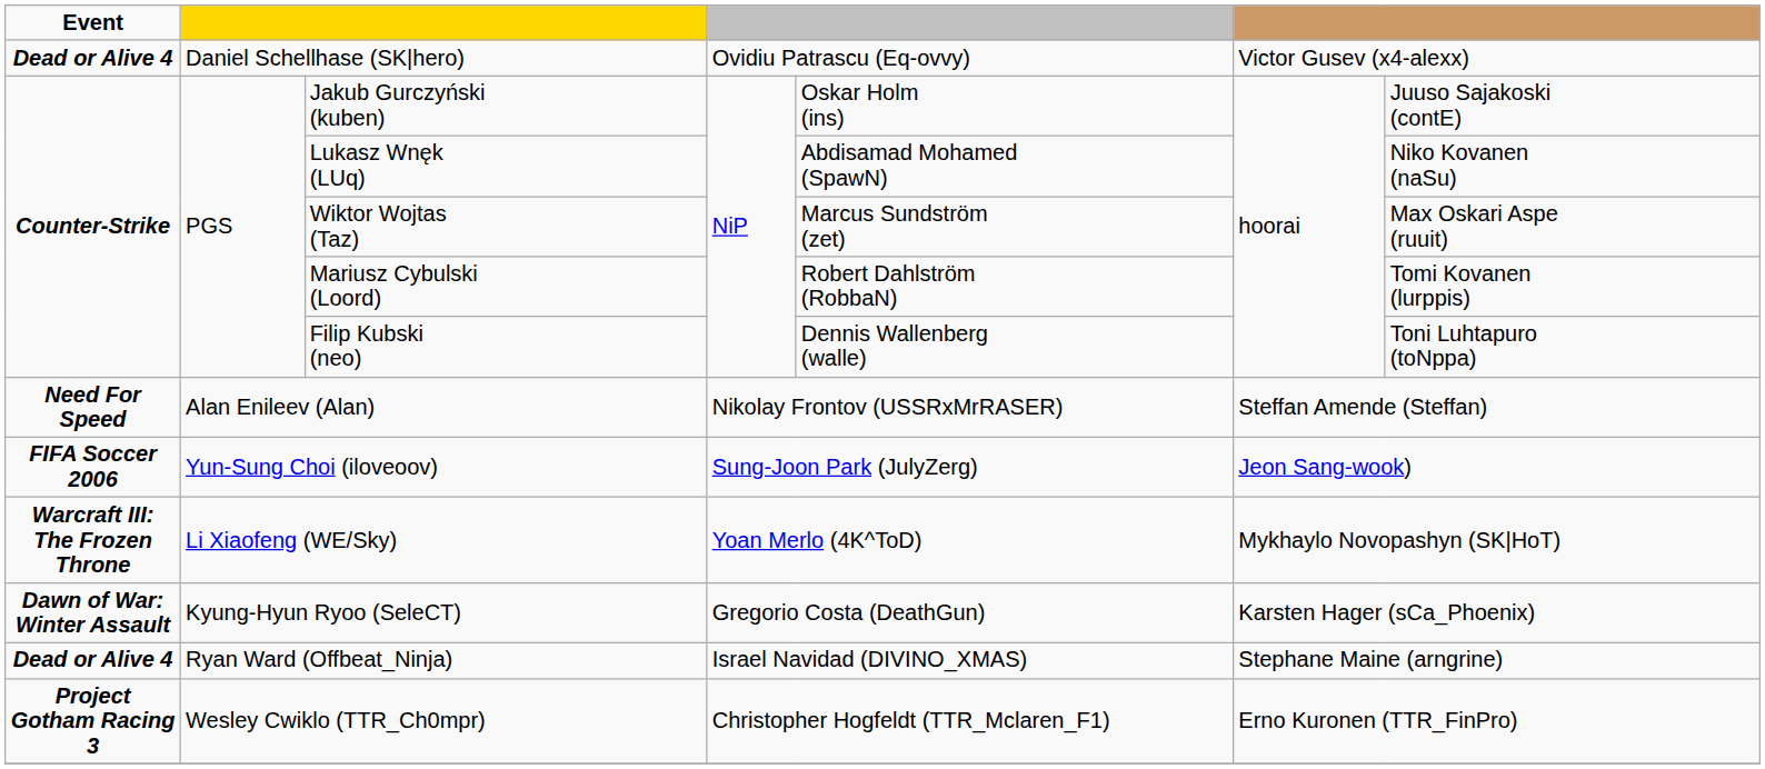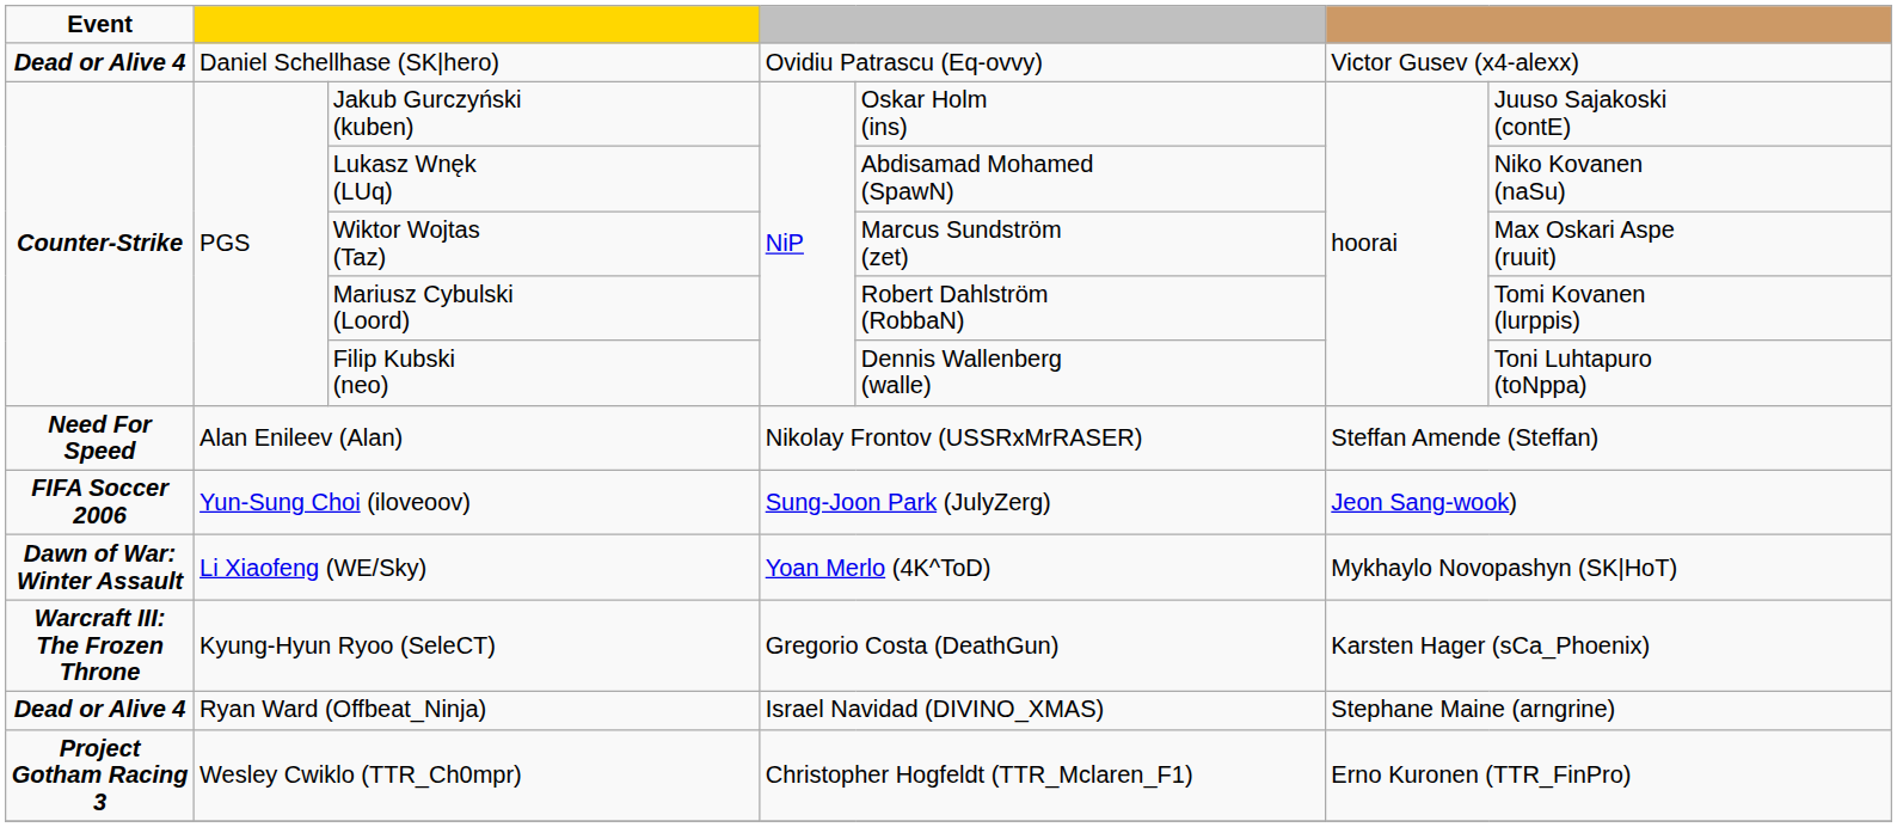 <table class="wikitable" width=100%>
 <tr>
 <td style="text-align:center"  width=10%><strong>Event</strong></td>
 <td colspan="2" style="text-align:center" bgcolor="gold" width=30%></td>
 <td colspan="2" style="text-align:center" bgcolor="silver" width=30%></td>
 <td colspan="2" style="text-align:center" bgcolor="CC9966" width=30%></td>
 </tr>
 <tr>
 <td style="text-align:center"><strong><em>Dead or Alive 4</em></strong></td>
 <td colspan="2"> Daniel Schellhase (SK|hero)</td>
 <td colspan="2"> Ovidiu Patrascu (Eq-ovvy)</td>
 <td colspan="2"> Victor Gusev (x4-alexx)</td>
 </tr>
 <tr>
 <td rowspan="5" align=center><strong><em>Counter-Strike</em></strong></td>
 <td rowspan="5">PGS<br></td>
 <td>Jakub Gurczyński<br>(kuben)</td>
 <td rowspan="5"><a href='#'>NiP</a><br></td>
 <td>Oskar Holm<br>(ins)</td>
 <td rowspan="5">hoorai<br></td>
 <td>Juuso Sajakoski<br>(contE)</td>
 </tr>
 <tr>
 <td>Lukasz Wnęk<br>(LUq)</td>
 <td>Abdisamad Mohamed<br>(SpawN)</td>
 <td>Niko Kovanen<br>(naSu)</td>
 </tr>
 <tr>
 <td>Wiktor Wojtas<br>(Taz)</td>
 <td>Marcus Sundström<br>(zet)</td>
 <td>Max Oskari Aspe<br>(ruuit)</td>
 </tr>
 <tr>
 <td>Mariusz Cybulski <br>(Loord)</td>
 <td>Robert Dahlström<br>(RobbaN)</td>
 <td>Tomi Kovanen<br>(lurppis)</td>
 </tr>
 <tr>
 <td>Filip Kubski<br>(neo)</td>
 <td>Dennis Wallenberg<br>(walle)</td>
 <td>Toni Luhtapuro<br>(toNppa)</td>
 </tr>
 <tr>
 <td style="text-align:center"><strong><em>Need For Speed</em></strong></td>
 <td colspan="2"> Alan Enileev (Alan)</td>
 <td colspan="2"> Nikolay Frontov (USSRxMrRASER)</td>
 <td colspan="2"> Steffan Amende (Steffan)</td>
 </tr>
 <tr>
 <td style="text-align:center"><strong><em>FIFA Soccer 2006</em></strong></td>
 <td colspan="2"> <a href='#'>Yun-Sung Choi</a> (iloveoov)</td>
 <td colspan="2"> <a href='#'>Sung-Joon Park</a> (JulyZerg)</td>
 <td colspan="2"> <a href='#'>Jeon Sang-wook</a>)</td>
 </tr>
 <tr>
-<td style="text-align:center"><strong><em>Warcraft III: The Frozen Throne</em></strong></td>
+<td style="text-align:center"><strong><em>Dawn of War: Winter Assault</em></strong></td>
 <td colspan="2"> <a href='#'>Li Xiaofeng</a> (WE/Sky)</td>
 <td colspan="2"> <a href='#'>Yoan Merlo</a> (4K^ToD)</td>
 <td colspan="2"> Mykhaylo Novopashyn (SK|HoT)</td>
 </tr>
 <tr>
-<td style="text-align:center"><strong><em>Dawn of War: Winter Assault</em></strong></td>
+<td style="text-align:center"><strong><em>Warcraft III: The Frozen Throne</em></strong></td>
 <td colspan="2"> Kyung-Hyun Ryoo (SeleCT)</td>
 <td colspan="2"> Gregorio Costa (DeathGun)</td>
 <td colspan="2"> Karsten Hager (sCa_Phoenix)</td>
 </tr>
 <tr>
 <td style="text-align:center"><strong><em>Dead or Alive 4</em></strong></td>
 <td colspan="2"> Ryan Ward (Offbeat_Ninja)</td>
 <td colspan="2"> Israel Navidad (DIVINO_XMAS)</td>
 <td colspan="2"> Stephane Maine (arngrine)</td>
 </tr>
 <tr>
 <td style="text-align:center"><strong><em>Project Gotham Racing 3</em></strong></td>
 <td colspan="2"> Wesley Cwiklo (TTR_Ch0mpr)</td>
 <td colspan="2"> Christopher Hogfeldt (TTR_Mclaren_F1)</td>
 <td colspan="2"> Erno Kuronen (TTR_FinPro)</td>
 </tr>
 <tr>
 </tr>
 </table>
